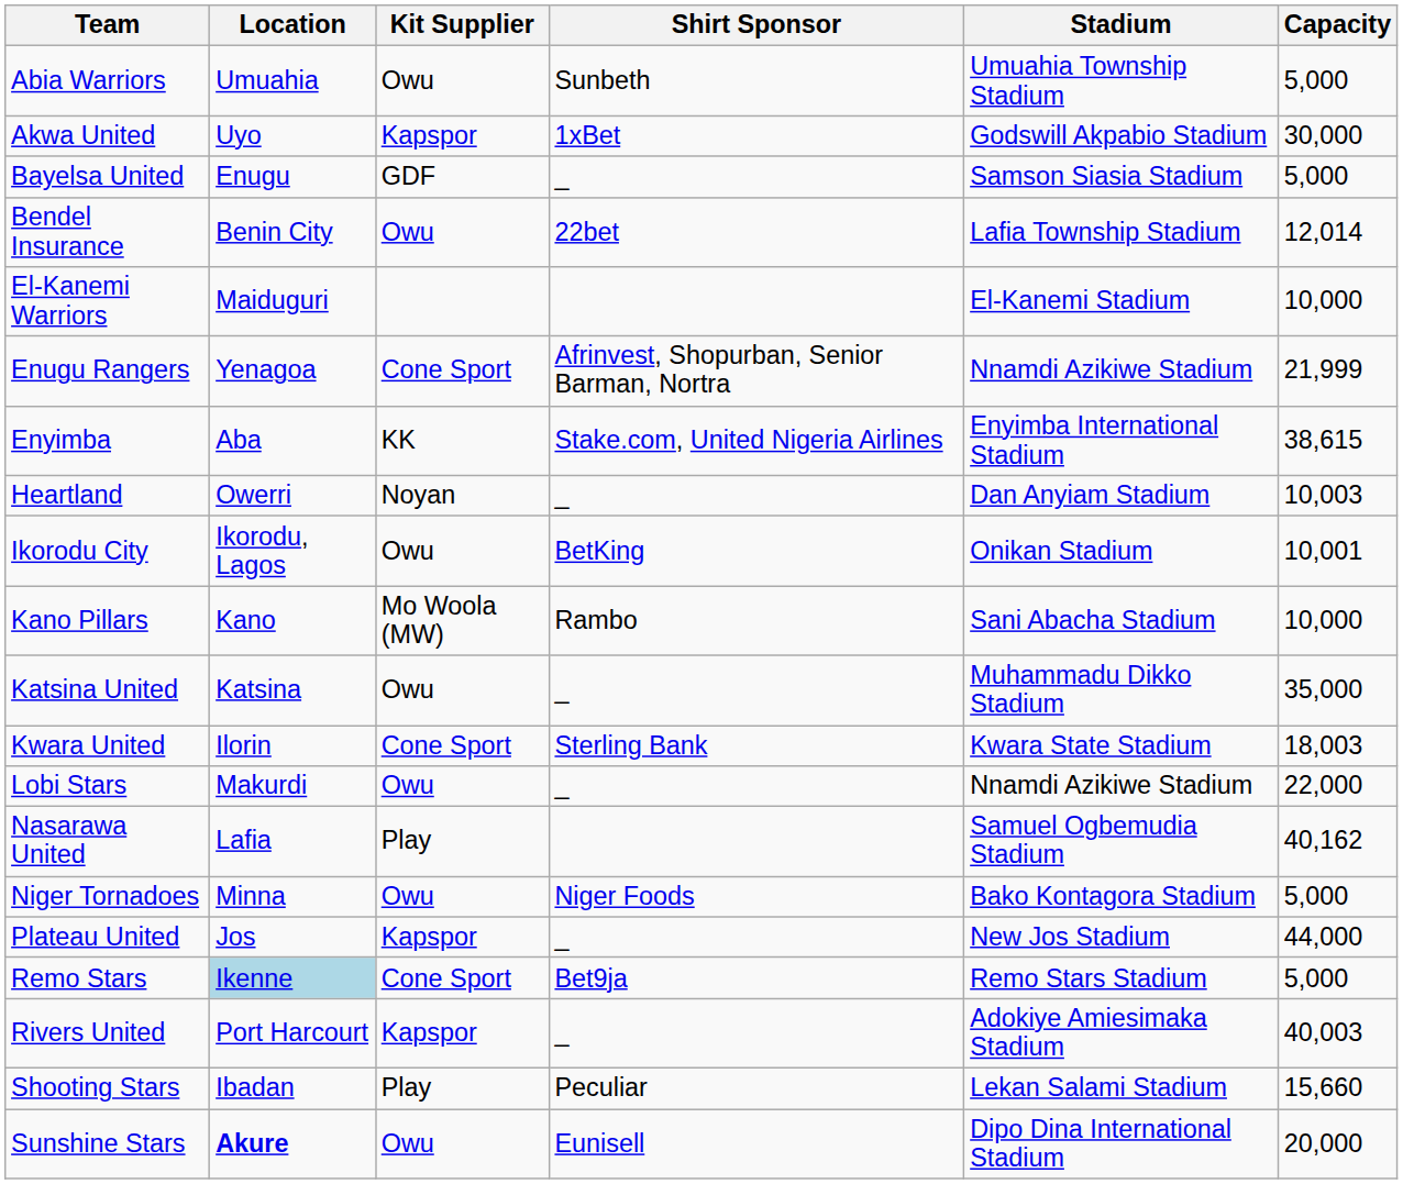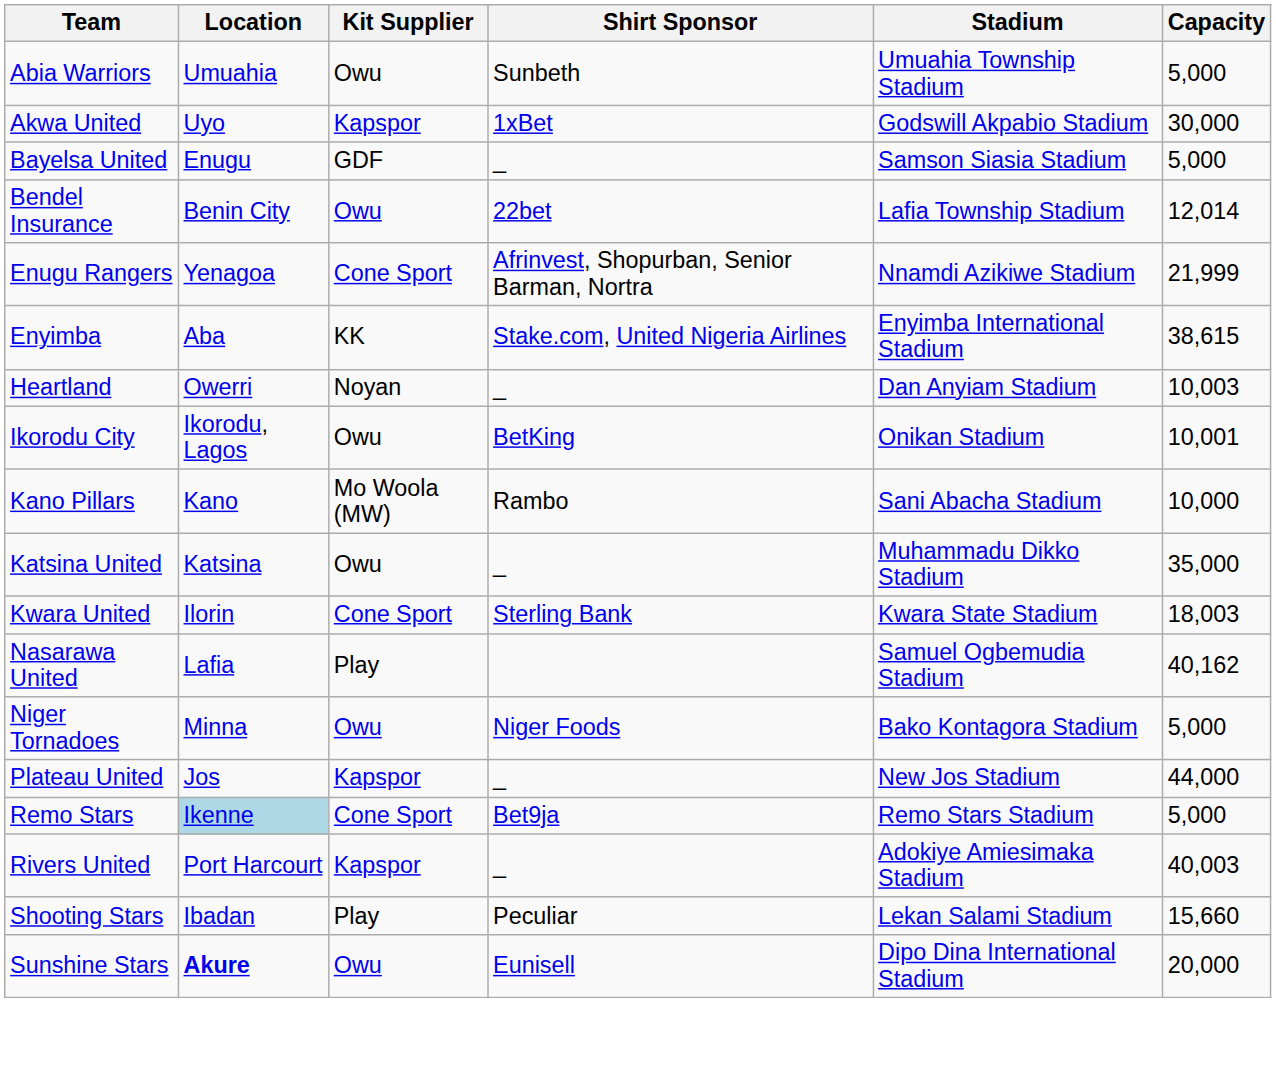 <table class="wikitable sortable">
 <tr>
 <th>Team</th>
 <th>Location</th>
 <th>Kit Supplier</th>
 <th>Shirt Sponsor</th>
 <th>Stadium</th>
 <th>Capacity</th>
 </tr>
 <tr>
 <td><a href='#'>Abia Warriors</a></td>
 <td><a href='#'>Umuahia</a></td>
 <td>Owu</td>
 <td>Sunbeth</td>
 <td><a href='#'>Umuahia Township Stadium</a><br></td>
 <td>5,000<br></td>
 </tr>
 <tr>
 <td><a href='#'>Akwa United</a></td>
 <td><a href='#'>Uyo</a></td>
 <td><a href='#'>Kapspor</a></td>
 <td><a href='#'>1xBet</a></td>
 <td><a href='#'>Godswill Akpabio Stadium</a><br></td>
 <td>30,000<br></td>
 </tr>
 <tr>
 <td><a href='#'>Bayelsa United</a></td>
 <td><a href='#'>Enugu</a></td>
 <td>GDF</td>
 <td>_</td>
 <td><a href='#'>Samson Siasia Stadium</a></td>
 <td>5,000</td>
 </tr>
 <tr>
 <td><a href='#'>Bendel Insurance</a></td>
 <td><a href='#'>Benin City</a></td>
 <td><a href='#'>Owu</a></td>
 <td><a href='#'>22bet</a></td>
 <td><a href='#'>Lafia Township Stadium</a></td>
 <td>12,014</td>
-</tr>
-<tr>
-<td><a href='#'>El-Kanemi Warriors</a></td>
-<td><a href='#'>Maiduguri</a></td>
-<td></td>
-<td></td>
-<td><a href='#'>El-Kanemi Stadium</a></td>
-<td>10,000</td>
 </tr>
 <tr>
 <td><a href='#'>Enugu Rangers</a></td>
 <td><a href='#'>Yenagoa</a></td>
 <td><a href='#'>Cone Sport</a></td>
 <td><a href='#'>Afrinvest</a>, Shopurban, Senior Barman, Nortra</td>
 <td><a href='#'>Nnamdi Azikiwe Stadium</a></td>
 <td>21,999</td>
 </tr>
 <tr>
 <td><a href='#'>Enyimba</a></td>
 <td><a href='#'>Aba</a></td>
 <td>KK</td>
 <td><a href='#'>Stake.com</a>, <a href='#'>United Nigeria Airlines</a></td>
 <td><a href='#'>Enyimba International Stadium</a></td>
 <td>38,615</td>
 </tr>
 <tr>
 <td><a href='#'>Heartland</a></td>
 <td><a href='#'>Owerri</a></td>
 <td>Noyan</td>
 <td>_</td>
 <td><a href='#'>Dan Anyiam Stadium</a></td>
 <td>10,003</td>
 </tr>
 <tr>
 <td><a href='#'>Ikorodu City</a></td>
 <td><a href='#'>Ikorodu</a>, <a href='#'>Lagos</a></td>
 <td>Owu</td>
 <td><a href='#'>BetKing</a></td>
 <td><a href='#'>Onikan Stadium</a></td>
 <td>10,001</td>
 </tr>
 <tr>
 <td><a href='#'>Kano Pillars</a></td>
 <td><a href='#'>Kano</a></td>
 <td>Mo Woola (MW)</td>
 <td>Rambo</td>
 <td><a href='#'>Sani Abacha Stadium</a></td>
 <td>10,000</td>
 </tr>
 <tr>
 <td><a href='#'>Katsina United</a></td>
 <td><a href='#'>Katsina</a></td>
 <td>Owu</td>
 <td>_</td>
 <td><a href='#'>Muhammadu Dikko Stadium</a></td>
 <td>35,000</td>
 </tr>
 <tr>
 <td><a href='#'>Kwara United</a></td>
 <td><a href='#'>Ilorin</a></td>
 <td><a href='#'>Cone Sport</a></td>
 <td><a href='#'>Sterling Bank</a></td>
 <td><a href='#'>Kwara State Stadium</a></td>
 <td>18,003</td>
 </tr>
 <tr>
-<td><a href='#'>Lobi Stars</a></td>
-<td><a href='#'>Makurdi</a></td>
-<td><a href='#'>Owu</a></td>
-<td>_</td>
-<td>Nnamdi Azikiwe Stadium</td>
-<td>22,000</td>
-</tr>
-<tr>
 <td><a href='#'>Nasarawa United</a></td>
 <td><a href='#'>Lafia</a></td>
 <td>Play</td>
 <td></td>
 <td><a href='#'>Samuel Ogbemudia Stadium</a></td>
 <td>40,162</td>
 </tr>
 <tr>
 <td><a href='#'>Niger Tornadoes</a></td>
 <td><a href='#'>Minna</a></td>
 <td><a href='#'>Owu</a></td>
 <td><a href='#'>Niger Foods</a></td>
 <td><a href='#'>Bako Kontagora Stadium</a></td>
 <td>5,000</td>
 </tr>
 <tr>
 <td><a href='#'>Plateau United</a></td>
 <td><a href='#'>Jos</a></td>
 <td><a href='#'>Kapspor</a></td>
 <td>_</td>
 <td><a href='#'>New Jos Stadium</a></td>
 <td>44,000</td>
 </tr>
 <tr>
 <td><a href='#'>Remo Stars</a></td>
 <td style="background: lightblue;"><a href='#'>Ikenne</a></td>
 <td><a href='#'>Cone Sport</a></td>
 <td><a href='#'>Bet9ja</a></td>
 <td><a href='#'>Remo Stars Stadium</a></td>
 <td>5,000</td>
 </tr>
 <tr>
 <td><a href='#'>Rivers United</a></td>
 <td><a href='#'>Port Harcourt</a></td>
 <td><a href='#'>Kapspor</a></td>
 <td>_</td>
 <td><a href='#'>Adokiye Amiesimaka Stadium</a></td>
 <td>40,003</td>
 </tr>
 <tr>
 <td><a href='#'>Shooting Stars</a></td>
 <td><a href='#'>Ibadan</a></td>
 <td>Play</td>
 <td>Peculiar</td>
 <td><a href='#'>Lekan Salami Stadium</a></td>
 <td>15,660</td>
 </tr>
 <tr>
 <td><a href='#'>Sunshine Stars</a></td>
 <td><strong><a href='#'>Akure</a></strong></td>
 <td><a href='#'>Owu</a></td>
 <td><a href='#'>Eunisell</a></td>
 <td><a href='#'>Dipo Dina International Stadium</a></td>
 <td>20,000</td>
 </tr>
 </table>
